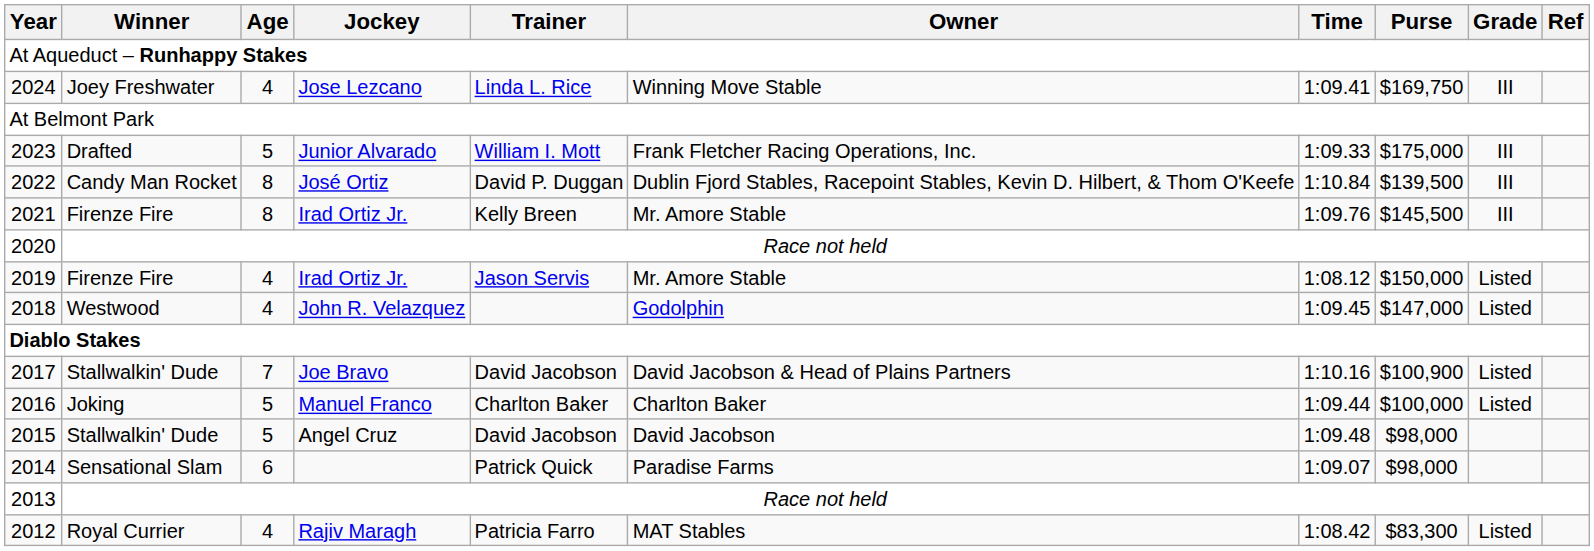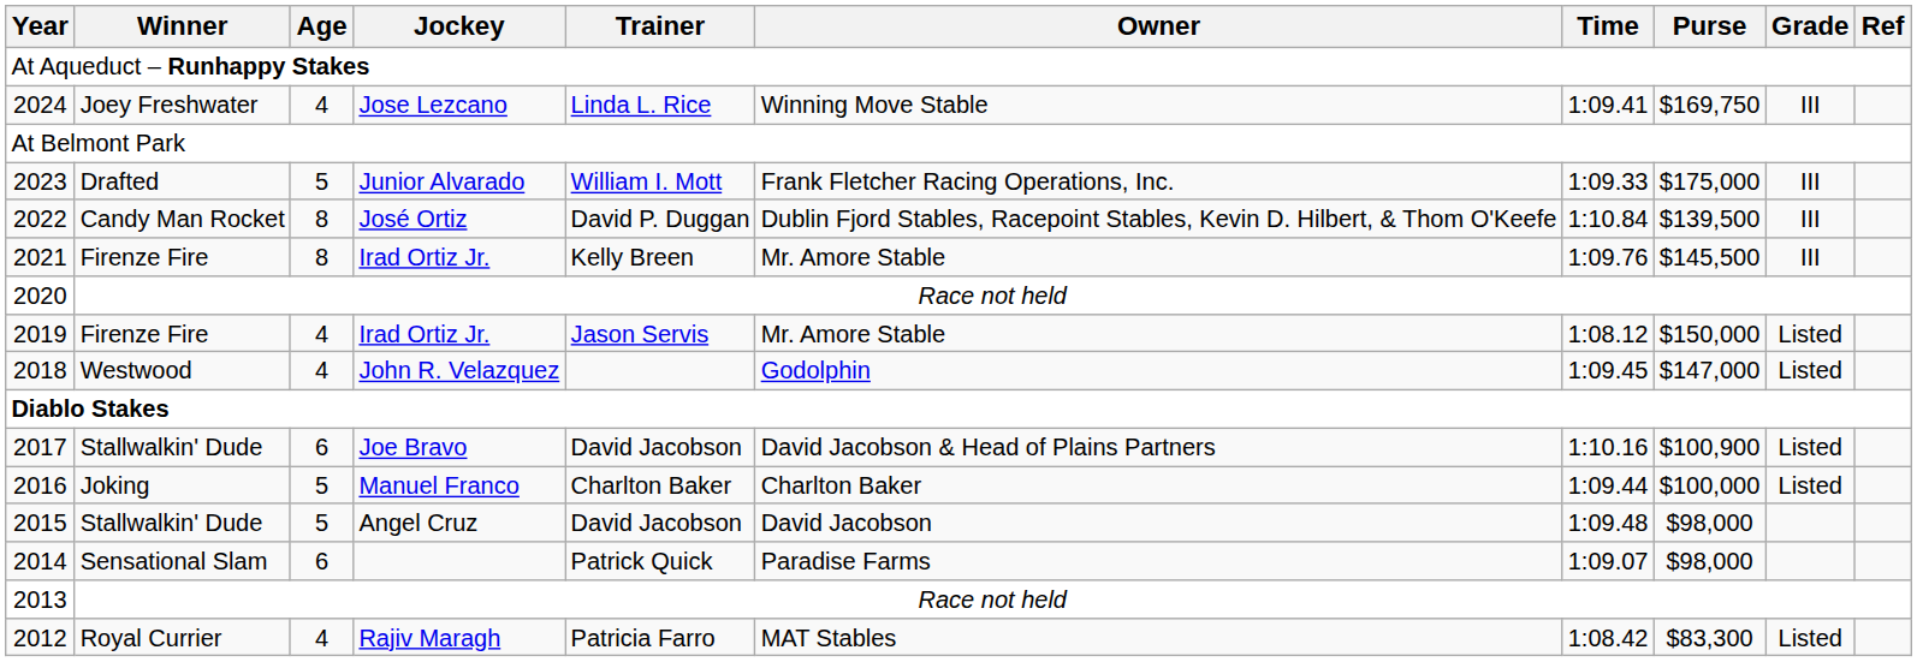 <table class="wikitable sortable">
 <tr>
 <th>Year</th>
 <th>Winner</th>
 <th>Age</th>
 <th>Jockey</th>
 <th>Trainer</th>
 <th>Owner</th>
 <th>Time</th>
 <th>Purse</th>
 <th>Grade</th>
 <th>Ref</th>
 </tr>
 <tr style="font-size:90%; background-color:white">
 <td colspan="10" align="left">At Aqueduct – <strong>Runhappy Stakes</strong></td>
 </tr>
 <tr style="font-size:90%;">
 <td align=center>2024</td>
 <td>Joey Freshwater</td>
 <td align=center>4</td>
 <td><a href='#'>Jose Lezcano</a></td>
 <td><a href='#'>Linda L. Rice</a></td>
 <td>Winning Move Stable</td>
 <td align=center>1:09.41</td>
 <td align=center>$169,750</td>
 <td align="center">III</td>
 <td></td>
 </tr>
 <tr style="font-size:90%; background-color:white">
 <td align="left" colspan=11>At Belmont Park</td>
 </tr>
 <tr style="font-size:90%;">
 <td align=center>2023</td>
 <td>Drafted</td>
 <td align=center>5</td>
 <td><a href='#'>Junior Alvarado</a></td>
 <td><a href='#'>William I. Mott</a></td>
 <td>Frank Fletcher Racing Operations, Inc.</td>
 <td align=center>1:09.33</td>
 <td align=center>$175,000</td>
 <td align=center>III</td>
 <td></td>
 </tr>
 <tr style="font-size:90%;">
 <td align=center>2022</td>
 <td>Candy Man Rocket</td>
 <td align=center>8</td>
 <td><a href='#'>José Ortiz</a></td>
 <td>David P. Duggan</td>
 <td>Dublin Fjord Stables, Racepoint Stables, Kevin D. Hilbert, & Thom O'Keefe</td>
 <td align=center>1:10.84</td>
 <td align=center>$139,500</td>
 <td align=center>III</td>
 <td></td>
 </tr>
 <tr style="font-size:90%;">
 <td align=center>2021</td>
 <td>Firenze Fire</td>
 <td align=center>8</td>
 <td><a href='#'>Irad Ortiz Jr.</a></td>
 <td>Kelly Breen</td>
 <td>Mr. Amore Stable</td>
 <td align=center>1:09.76</td>
 <td align=center>$145,500</td>
 <td align=center>III</td>
 <td></td>
 </tr>
 <tr style="font-size:90%; background-color:white">
 <td align="center">2020</td>
 <td colspan="9" align="center"><em>Race not held</em></td>
 </tr>
 <tr style="font-size:90%;">
 <td align=center>2019</td>
 <td>Firenze Fire</td>
 <td align=center>4</td>
 <td><a href='#'>Irad Ortiz Jr.</a></td>
 <td><a href='#'>Jason Servis</a></td>
 <td>Mr. Amore Stable</td>
 <td align=center>1:08.12</td>
 <td align=center>$150,000</td>
 <td align=center>Listed</td>
 <td></td>
 </tr>
 <tr style="font-size:90%;">
 <td align=center>2018</td>
 <td>Westwood</td>
 <td align=center>4</td>
 <td><a href='#'>John R. Velazquez</a></td>
 <td></td>
 <td><a href='#'>Godolphin</a></td>
 <td align=center>1:09.45</td>
 <td align=center>$147,000</td>
 <td align=center>Listed</td>
 <td></td>
 </tr>
 <tr style="font-size:90%; background-color:white">
 <td colspan="10" align="left"><strong>Diablo Stakes</strong></td>
 </tr>
 <tr style="font-size:90%;">
 <td align=center>2017</td>
 <td>Stallwalkin' Dude</td>
-<td align=center>7</td>
+<td align=center>6</td>
 <td><a href='#'>Joe Bravo</a></td>
 <td>David Jacobson</td>
 <td>David Jacobson &  Head of Plains Partners</td>
 <td align=center>1:10.16</td>
 <td align=center>$100,900</td>
 <td align=center>Listed</td>
 <td></td>
 </tr>
 <tr style="font-size:90%;">
 <td align=center>2016</td>
 <td>Joking</td>
 <td align=center>5</td>
 <td><a href='#'>Manuel Franco</a></td>
 <td>Charlton Baker</td>
 <td>Charlton Baker</td>
 <td align=center>1:09.44</td>
 <td align=center>$100,000</td>
 <td align=center>Listed</td>
 <td></td>
 </tr>
 <tr style="font-size:90%;">
 <td align=center>2015</td>
 <td>Stallwalkin' Dude</td>
 <td align=center>5</td>
 <td>Angel Cruz</td>
 <td>David Jacobson</td>
 <td>David Jacobson</td>
 <td align=center>1:09.48</td>
 <td align=center>$98,000</td>
 <td align=center></td>
 <td></td>
 </tr>
 <tr style="font-size:90%;">
 <td align=center>2014</td>
 <td>Sensational Slam</td>
 <td align=center>6</td>
 <td></td>
 <td>Patrick Quick</td>
 <td>Paradise Farms</td>
 <td align=center>1:09.07</td>
 <td align=center>$98,000</td>
 <td align=center></td>
 <td></td>
 </tr>
 <tr style="font-size:90%; background-color:white">
 <td align="center">2013</td>
 <td colspan="9" align="center"><em>Race not held</em></td>
 </tr>
 <tr style="font-size:90%;">
 <td align=center>2012</td>
 <td>Royal Currier</td>
 <td align=center>4</td>
 <td><a href='#'>Rajiv Maragh</a></td>
 <td>Patricia Farro</td>
 <td>MAT Stables</td>
 <td align=center>1:08.42</td>
 <td align=center>$83,300</td>
 <td align=center>Listed</td>
 <td></td>
 </tr>
 </table>
